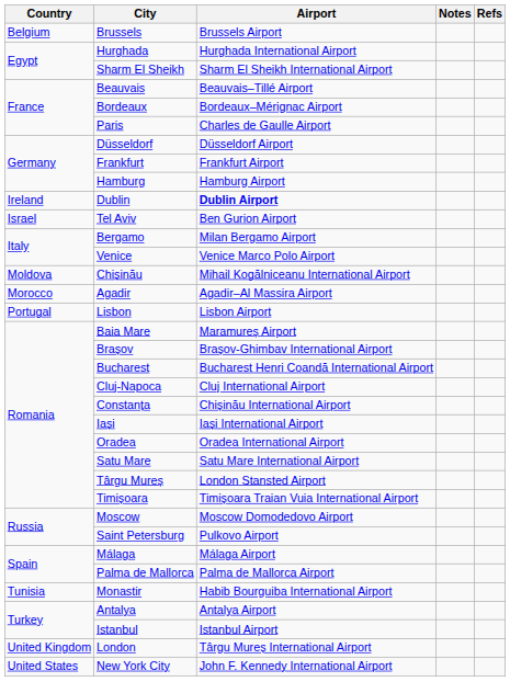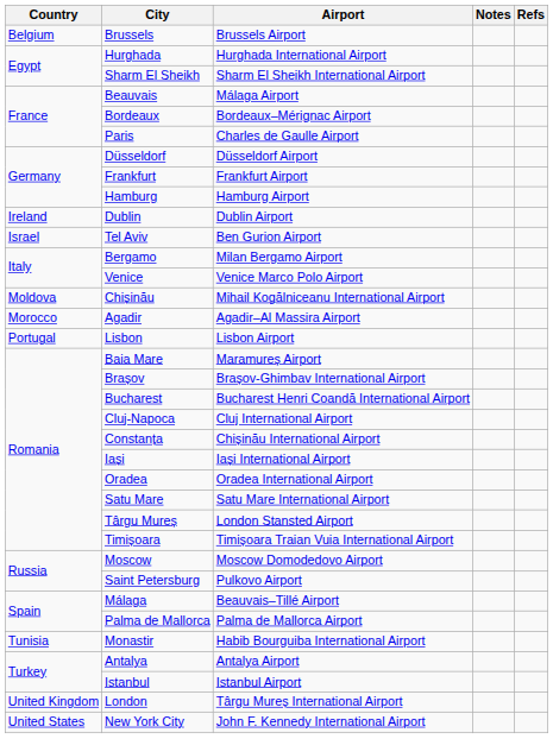 <table class="sortable wikitable">
 <tr>
 <th>Country</th>
 <th>City</th>
 <th>Airport</th>
 <th>Notes</th>
 <th>Refs</th>
 </tr>
 <tr>
 <td><a href='#'>Belgium</a></td>
 <td><a href='#'>Brussels</a></td>
 <td><a href='#'>Brussels Airport</a></td>
 <td align=center></td>
 <td align=center></td>
 </tr>
 <tr>
 <td rowspan="2"><a href='#'>Egypt</a></td>
 <td><a href='#'>Hurghada</a></td>
 <td><a href='#'>Hurghada International Airport</a></td>
 <td></td>
 <td align=center></td>
 </tr>
 <tr>
 <td><a href='#'>Sharm El Sheikh</a></td>
 <td><a href='#'>Sharm El Sheikh International Airport</a></td>
 <td></td>
 <td align=center></td>
 </tr>
 <tr>
 <td rowspan="3"><a href='#'>France</a></td>
 <td><a href='#'>Beauvais</a></td>
-<td><a href='#'>Beauvais–Tillé Airport</a></td>
+<td><a href='#'>Málaga Airport</a></td>
 <td></td>
 <td align=center></td>
 </tr>
 <tr>
 <td><a href='#'>Bordeaux</a></td>
 <td><a href='#'>Bordeaux–Mérignac Airport</a></td>
 <td></td>
 <td align=center></td>
 </tr>
 <tr>
 <td><a href='#'>Paris</a></td>
 <td><a href='#'>Charles de Gaulle Airport</a></td>
 <td align=center></td>
 </tr>
 <tr>
 <td rowspan="3"><a href='#'>Germany</a></td>
 <td><a href='#'>Düsseldorf</a></td>
 <td><a href='#'>Düsseldorf Airport</a></td>
 <td></td>
 <td align=center></td>
 </tr>
 <tr>
 <td><a href='#'>Frankfurt</a></td>
 <td><a href='#'>Frankfurt Airport</a></td>
 <td align=center></td>
 <td align=center></td>
 </tr>
 <tr>
 <td><a href='#'>Hamburg</a></td>
 <td><a href='#'>Hamburg Airport</a></td>
 <td align=center></td>
 <td align=center></td>
 </tr>
 <tr>
 <td><a href='#'>Ireland</a></td>
 <td><a href='#'>Dublin</a></td>
-<td><strong><a href='#'>Dublin Airport</a></strong></td>
+<td><a href='#'>Dublin Airport</a></td>
 <td></td>
 <td align=center></td>
 </tr>
 <tr>
 <td><a href='#'>Israel</a></td>
 <td><a href='#'>Tel Aviv</a></td>
 <td><a href='#'>Ben Gurion Airport</a></td>
 <td align=center></td>
 <td align=center></td>
 </tr>
 <tr>
 <td rowspan="2"><a href='#'>Italy</a></td>
 <td><a href='#'>Bergamo</a></td>
 <td><a href='#'>Milan Bergamo Airport</a></td>
 <td align=center></td>
 <td align=center></td>
 </tr>
 <tr>
 <td><a href='#'>Venice</a></td>
 <td><a href='#'>Venice Marco Polo Airport</a></td>
 <td align=center></td>
 <td align=center></td>
 </tr>
 <tr>
 <td><a href='#'>Moldova</a></td>
 <td><a href='#'>Chișinău</a></td>
 <td><a href='#'>Mihail Kogălniceanu International Airport</a></td>
 <td></td>
 <td align=center></td>
 </tr>
 <tr>
 <td><a href='#'>Morocco</a></td>
 <td><a href='#'>Agadir</a></td>
 <td><a href='#'>Agadir–Al Massira Airport</a></td>
 <td></td>
 <td align=center></td>
 </tr>
 <tr>
 <td><a href='#'>Portugal</a></td>
 <td><a href='#'>Lisbon</a></td>
 <td><a href='#'>Lisbon Airport</a></td>
 <td></td>
 <td align=center></td>
 </tr>
 <tr>
 <td rowspan="10"><a href='#'>Romania</a></td>
 <td><a href='#'>Baia Mare</a></td>
 <td><a href='#'>Maramureș Airport</a></td>
 <td align=center></td>
 <td align=center></td>
 </tr>
 <tr>
 <td><a href='#'>Brașov</a></td>
 <td><a href='#'>Brașov-Ghimbav International Airport</a></td>
 <td></td>
 <td align=center></td>
 </tr>
 <tr>
 <td><a href='#'>Bucharest</a></td>
 <td><a href='#'>Bucharest Henri Coandă International Airport</a></td>
 <td></td>
 <td align=center></td>
 </tr>
 <tr>
 <td><a href='#'>Cluj-Napoca</a></td>
 <td><a href='#'>Cluj International Airport</a></td>
 <td></td>
 <td align=center></td>
 </tr>
 <tr>
 <td><a href='#'>Constanța</a></td>
 <td><a href='#'>Chișinău International Airport</a></td>
 <td></td>
 <td align=center></td>
 </tr>
 <tr>
 <td><a href='#'>Iași</a></td>
 <td><a href='#'>Iași International Airport</a></td>
 <td align=center></td>
 <td align=center></td>
 </tr>
 <tr>
 <td><a href='#'>Oradea</a></td>
 <td><a href='#'>Oradea International Airport</a></td>
 <td></td>
 <td align=center></td>
 </tr>
 <tr>
 <td><a href='#'>Satu Mare</a></td>
 <td><a href='#'>Satu Mare International Airport</a></td>
 <td></td>
 <td align=center></td>
 </tr>
 <tr>
 <td><a href='#'>Târgu Mureș</a></td>
 <td><a href='#'>London Stansted Airport</a></td>
 <td></td>
 <td align=center></td>
 </tr>
 <tr>
 <td><a href='#'>Timișoara</a></td>
 <td><a href='#'>Timișoara Traian Vuia International Airport</a></td>
 <td align=center></td>
 <td align=center></td>
 </tr>
 <tr>
 <td rowspan="2"><a href='#'>Russia</a></td>
 <td><a href='#'>Moscow</a></td>
 <td><a href='#'>Moscow Domodedovo Airport</a></td>
 <td></td>
 <td align=center></td>
 </tr>
 <tr>
 <td><a href='#'>Saint Petersburg</a></td>
 <td><a href='#'>Pulkovo Airport</a></td>
 <td></td>
 <td align=center></td>
 </tr>
 <tr>
 <td rowspan="2"><a href='#'>Spain</a></td>
 <td><a href='#'>Málaga</a></td>
-<td><a href='#'>Málaga Airport</a></td>
+<td><a href='#'>Beauvais–Tillé Airport</a></td>
 <td></td>
 <td align=center></td>
 </tr>
 <tr>
 <td><a href='#'>Palma de Mallorca</a></td>
 <td><a href='#'>Palma de Mallorca Airport</a></td>
 <td></td>
 <td align=center></td>
 </tr>
 <tr>
 <td><a href='#'>Tunisia</a></td>
 <td><a href='#'>Monastir</a></td>
 <td><a href='#'>Habib Bourguiba International Airport</a></td>
 <td></td>
 <td align=center></td>
 </tr>
 <tr>
 <td rowspan="2"><a href='#'>Turkey</a></td>
 <td><a href='#'>Antalya</a></td>
 <td><a href='#'>Antalya Airport</a></td>
 <td></td>
 <td align=center></td>
 </tr>
 <tr>
 <td><a href='#'>Istanbul</a></td>
 <td><a href='#'>Istanbul Airport</a></td>
 <td align=center></td>
 <td align=center></td>
 </tr>
 <tr>
 <td><a href='#'>United Kingdom</a></td>
 <td><a href='#'>London</a></td>
 <td><a href='#'>Târgu Mureș International Airport</a></td>
 <td align=center></td>
 <td align=center></td>
 </tr>
 <tr>
 <td><a href='#'>United States</a></td>
 <td><a href='#'>New York City</a></td>
 <td><a href='#'>John F. Kennedy International Airport</a></td>
 <td></td>
 <td align=center></td>
 </tr>
 </table>
